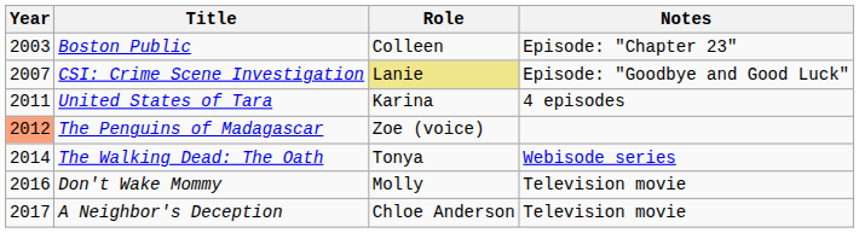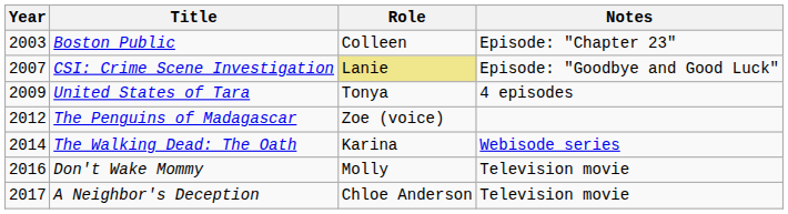 <table class="wikitable sortable">
 <tr>
 <th>Year</th>
 <th>Title</th>
 <th>Role</th>
 <th class="unsortable">Notes</th>
 </tr>
 <tr>
 <td>2003</td>
 <td><em><a href='#'>Boston Public</a></em></td>
 <td>Colleen</td>
 <td>Episode: "Chapter 23"</td>
 </tr>
 <tr>
 <td>2007</td>
 <td><em><a href='#'>CSI: Crime Scene Investigation</a></em></td>
 <td style="background: khaki;">Lanie</td>
 <td>Episode: "Goodbye and Good Luck"</td>
 </tr>
 <tr>
-<td>2011</td>
+<td>2009</td>
 <td><em><a href='#'>United States of Tara</a></em></td>
-<td>Karina</td>
+<td>Tonya</td>
 <td>4 episodes</td>
 </tr>
 <tr>
-<td style="background: lightsalmon;">2012</td>
+<td>2012</td>
 <td><em><a href='#'>The Penguins of Madagascar</a></em></td>
 <td>Zoe (voice)</td>
 <td></td>
 </tr>
 <tr>
 <td>2014</td>
 <td><em><a href='#'>The Walking Dead: The Oath</a></em></td>
-<td>Tonya</td>
+<td>Karina</td>
 <td><a href='#'>Webisode series</a></td>
 </tr>
 <tr>
 <td>2016</td>
 <td><em>Don't Wake Mommy</em></td>
 <td>Molly</td>
 <td>Television movie</td>
 </tr>
 <tr>
 <td>2017</td>
 <td><em>A Neighbor's Deception</em></td>
 <td>Chloe Anderson</td>
 <td>Television movie</td>
 </tr>
 </table>
